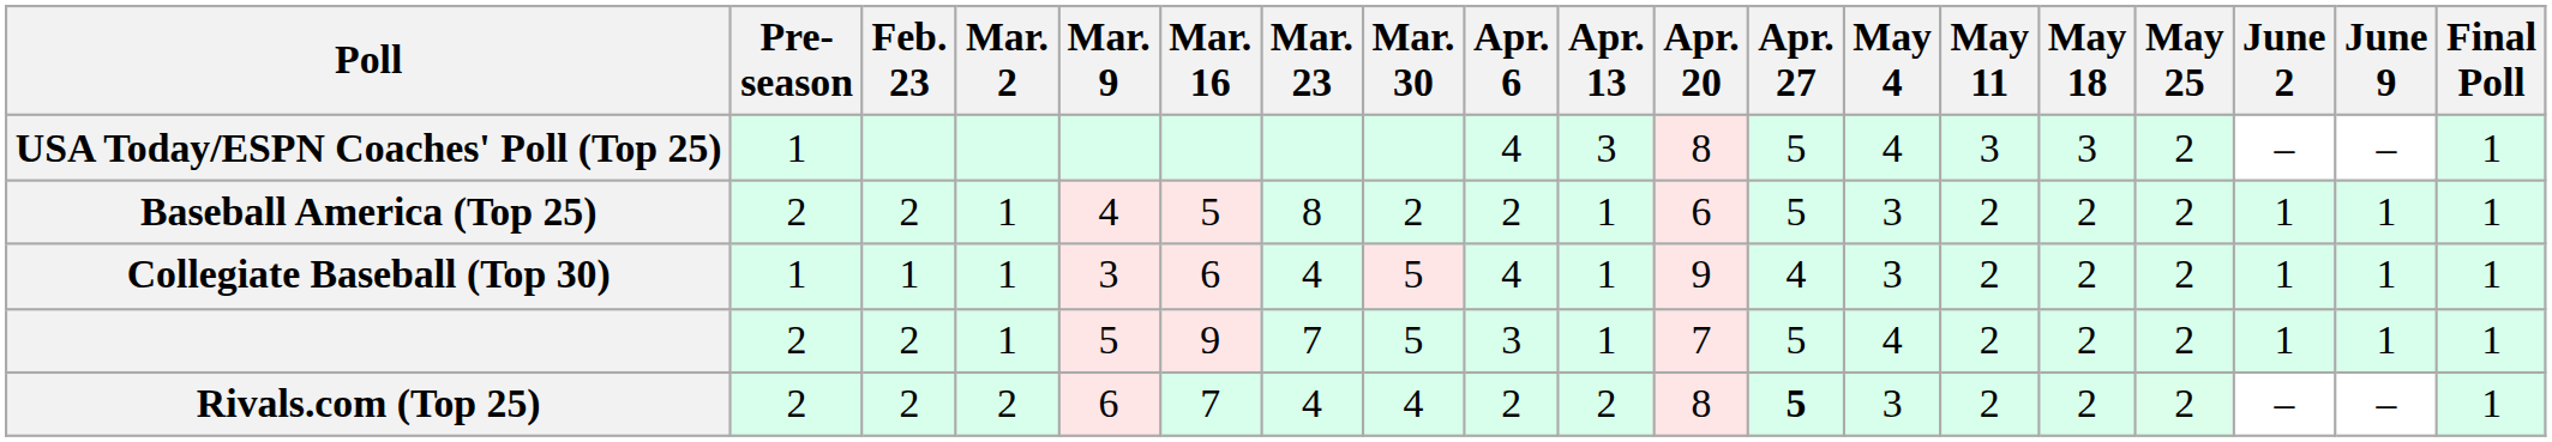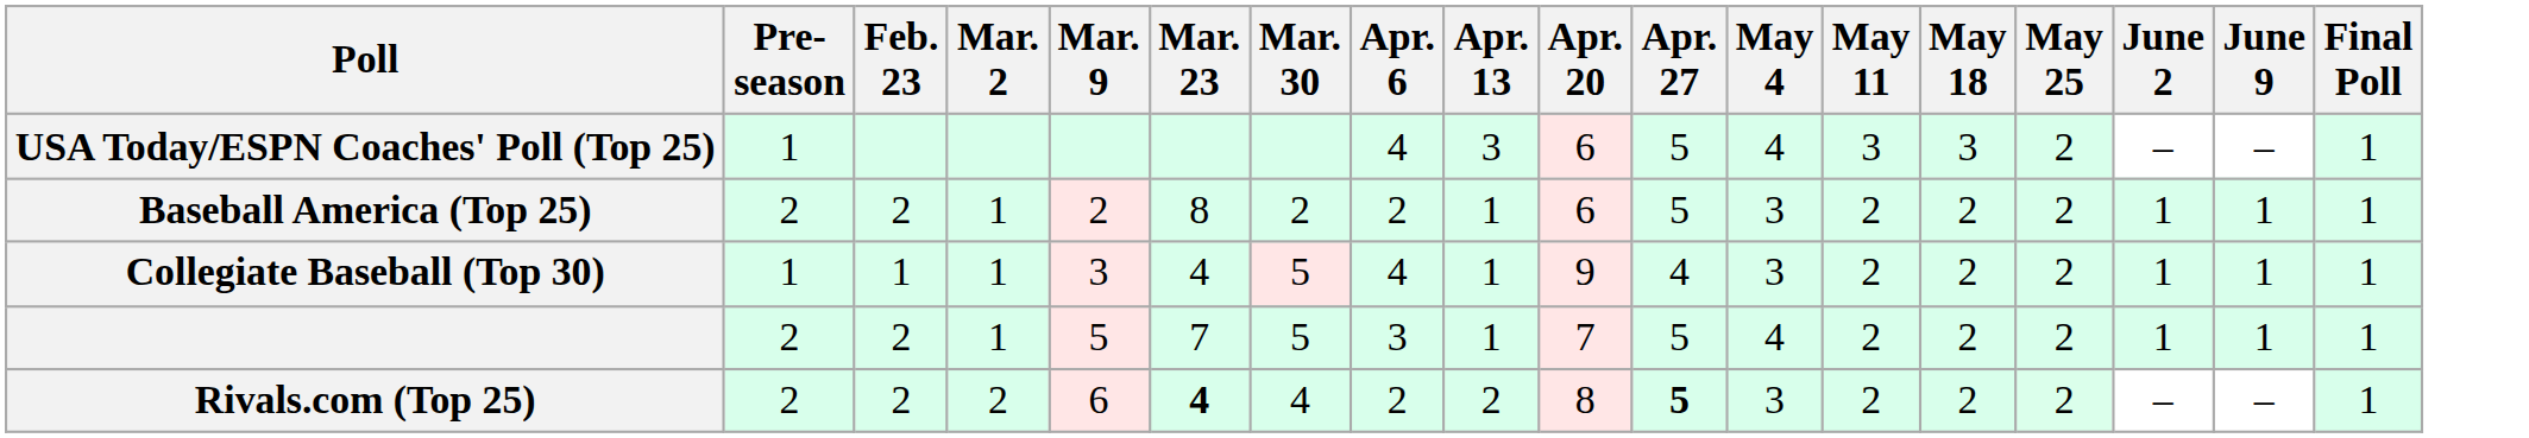 <table class="wikitable" style="white-space:nowrap;">
 <tr>
 <th>Poll</th>
 <th>Pre-<br>season</th>
 <th>Feb.<br>23</th>
 <th>Mar.<br>2</th>
 <th>Mar.<br>9</th>
-<th>Mar.<br>16</th>
 <th>Mar.<br>23</th>
 <th>Mar.<br>30</th>
 <th>Apr.<br>6</th>
 <th>Apr.<br>13</th>
 <th>Apr.<br>20</th>
 <th>Apr.<br>27</th>
 <th>May<br>4</th>
 <th>May<br>11</th>
 <th>May<br>18</th>
 <th>May<br>25</th>
 <th>June<br>2</th>
 <th>June<br>9</th>
 <th>Final<br>Poll</th>
 </tr>
 <tr style="text-align:center;">
 <th>USA Today/ESPN Coaches' Poll (Top 25)</th>
 <td style="background:#D8FFEB;">1</td>
 <td style="background:#D8FFEB;"></td>
 <td style="background:#D8FFEB;"></td>
 <td style="background:#D8FFEB;"></td>
 <td style="background:#D8FFEB;"></td>
 <td style="background:#D8FFEB;"></td>
-<td style="background:#D8FFEB;"></td>
 <td style="background:#D8FFEB;">4</td>
 <td style="background:#D8FFEB;">3</td>
-<td style="background:#FFE6E6;">8</td>
+<td style="background:#FFE6E6;">6</td>
 <td style="background:#D8FFEB;">5</td>
 <td style="background:#D8FFEB;">4</td>
 <td style="background:#D8FFEB;">3</td>
 <td style="background:#D8FFEB;">3</td>
 <td style="background:#D8FFEB;">2</td>
 <td style="background:#FFF;">–</td>
 <td style="background:#FFF;">–</td>
 <td style="background:#D8FFEB;">1</td>
 </tr>
 <tr style="text-align:center;">
 <th>Baseball America (Top 25)</th>
 <td style="background:#D8FFEB;">2</td>
 <td style="background:#D8FFEB;">2</td>
 <td style="background:#D8FFEB;">1</td>
-<td style="background:#FFE6E6;">4</td>
-<td style="background:#FFE6E6;">5</td>
+<td style="background:#FFE6E6;">2</td>
 <td style="background:#D8FFEB;">8</td>
 <td style="background:#D8FFEB;">2</td>
 <td style="background:#D8FFEB;">2</td>
 <td style="background:#D8FFEB;">1</td>
 <td style="background:#FFE6E6;">6</td>
 <td style="background:#D8FFEB;">5</td>
 <td style="background:#D8FFEB;">3</td>
 <td style="background:#D8FFEB;">2</td>
 <td style="background:#D8FFEB;">2</td>
 <td style="background:#D8FFEB;">2</td>
 <td style="background:#D8FFEB;">1</td>
 <td style="background:#D8FFEB;">1</td>
 <td style="background:#D8FFEB;">1</td>
 </tr>
 <tr style="text-align:center;">
 <th>Collegiate Baseball (Top 30)</th>
 <td style="background:#D8FFEB;">1</td>
 <td style="background:#D8FFEB;">1</td>
 <td style="background:#D8FFEB;">1</td>
 <td style="background:#FFE6E6;">3</td>
-<td style="background:#FFE6E6;">6</td>
 <td style="background:#D8FFEB;">4</td>
 <td style="background:#FFE6E6;">5</td>
 <td style="background:#D8FFEB;">4</td>
 <td style="background:#D8FFEB;">1</td>
 <td style="background:#FFE6E6;">9</td>
 <td style="background:#D8FFEB;">4</td>
 <td style="background:#D8FFEB;">3</td>
 <td style="background:#D8FFEB;">2</td>
 <td style="background:#D8FFEB;">2</td>
 <td style="background:#D8FFEB;">2</td>
 <td style="background:#D8FFEB;">1</td>
 <td style="background:#D8FFEB;">1</td>
 <td style="background:#D8FFEB;">1</td>
 </tr>
 <tr style="text-align:center;">
 <th></th>
 <td style="background:#D8FFEB;">2</td>
 <td style="background:#D8FFEB;">2</td>
 <td style="background:#D8FFEB;">1</td>
 <td style="background:#FFE6E6;">5</td>
-<td style="background:#FFE6E6;">9</td>
 <td style="background:#D8FFEB;">7</td>
 <td style="background:#D8FFEB;">5</td>
 <td style="background:#D8FFEB;">3</td>
 <td style="background:#D8FFEB;">1</td>
 <td style="background:#FFE6E6;">7</td>
 <td style="background:#D8FFEB;">5</td>
 <td style="background:#D8FFEB;">4</td>
 <td style="background:#D8FFEB;">2</td>
 <td style="background:#D8FFEB;">2</td>
 <td style="background:#D8FFEB;">2</td>
 <td style="background:#D8FFEB;">1</td>
 <td style="background:#D8FFEB;">1</td>
 <td style="background:#D8FFEB;">1</td>
 </tr>
 <tr style="text-align:center;">
 <th>Rivals.com (Top 25)</th>
 <td style="background:#D8FFEB;">2</td>
 <td style="background:#D8FFEB;">2</td>
 <td style="background:#D8FFEB;">2</td>
 <td style="background:#FFE6E6;">6</td>
-<td style="background:#D8FFEB;">7</td>
-<td style="background:#D8FFEB;">4</td>
+<td style="background:#D8FFEB;"><strong>4</strong></td>
 <td style="background:#D8FFEB;">4</td>
 <td style="background:#D8FFEB;">2</td>
 <td style="background:#D8FFEB;">2</td>
 <td style="background:#FFE6E6;">8</td>
 <td style="background:#D8FFEB;"><strong>5</strong></td>
 <td style="background:#D8FFEB;">3</td>
 <td style="background:#D8FFEB;">2</td>
 <td style="background:#D8FFEB;">2</td>
 <td style="background:#DBFFEB;">2</td>
 <td style="background:#FFF;">–</td>
 <td style="background:#FFF;">–</td>
 <td style="background:#D8FFEB;">1</td>
 </tr>
 </table>
